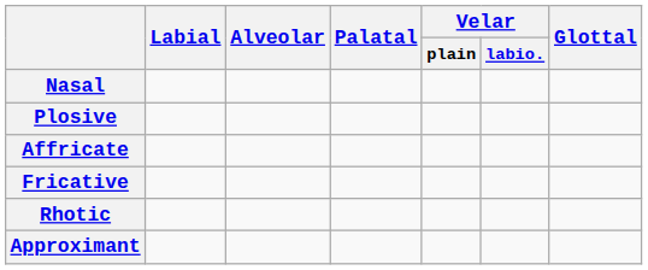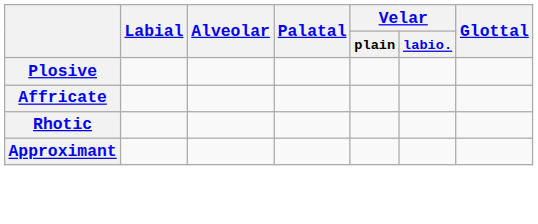 <table class="wikitable" style="text-align:center;">
 <tr>
 <th rowspan=2></th>
 <th rowspan=2><a href='#'>Labial</a></th>
 <th rowspan=2><a href='#'>Alveolar</a></th>
 <th rowspan=2><a href='#'>Palatal</a></th>
 <th colspan=2><a href='#'>Velar</a></th>
 <th rowspan=2><a href='#'>Glottal</a></th>
 </tr>
 <tr>
 <th><small>plain</small></th>
 <th><small><a href='#'>labio.</a></small></th>
 </tr>
 <tr>
-<th><a href='#'>Nasal</a></th>
-<td></td>
-<td></td>
-<td></td>
-<td></td>
-<td></td>
-<td></td>
-</tr>
-<tr>
 <th><a href='#'>Plosive</a></th>
 <td></td>
 <td></td>
 <td></td>
 <td></td>
 <td></td>
 <td></td>
 </tr>
 <tr>
 <th><a href='#'>Affricate</a></th>
 <td></td>
 <td> </td>
-<td> </td>
-<td></td>
-<td></td>
-<td></td>
-</tr>
-<tr>
-<th><a href='#'>Fricative</a></th>
-<td></td>
-<td></td>
 <td> </td>
 <td></td>
 <td></td>
 <td></td>
 </tr>
 <tr>
 <th><a href='#'>Rhotic</a></th>
 <td></td>
 <td></td>
 <td></td>
 <td></td>
 <td></td>
 <td></td>
 </tr>
 <tr>
 <th><a href='#'>Approximant</a></th>
 <td></td>
 <td></td>
 <td> </td>
 <td></td>
 <td></td>
 <td></td>
 </tr>
 </table>
